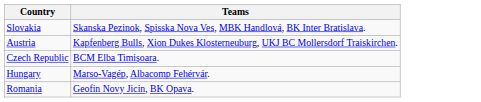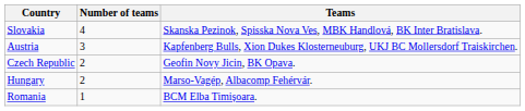 <table class="wikitable">
 <tr>
 <th>Country</th>
+<th>Number of teams</th>
 <th>Teams</th>
 </tr>
 <tr>
 <td> <a href='#'>Slovakia</a></td>
+<td>4</td>
 <td><a href='#'>Skanska Pezinok</a>, <a href='#'>Spisska Nova Ves</a>, <a href='#'>MBK Handlová</a>, <a href='#'>BK Inter Bratislava</a>.</td>
 </tr>
 <tr>
 <td> <a href='#'>Austria</a></td>
+<td>3</td>
 <td><a href='#'>Kapfenberg Bulls</a>, <a href='#'>Xion Dukes Klosterneuburg</a>, <a href='#'>UKJ BC Mollersdorf Traiskirchen</a>.</td>
 </tr>
 <tr>
 <td> <a href='#'>Czech Republic</a></td>
-<td><a href='#'>BCM Elba Timișoara</a>.</td>
+<td>2</td>
+<td><a href='#'>Geofin Novy Jicin</a>, <a href='#'>BK Opava</a>.</td>
 </tr>
 <tr>
 <td> <a href='#'>Hungary</a></td>
+<td>2</td>
 <td><a href='#'>Marso-Vagép</a>,  <a href='#'>Albacomp Fehérvár</a>.</td>
 </tr>
 <tr>
 <td> <a href='#'>Romania</a></td>
-<td><a href='#'>Geofin Novy Jicin</a>, <a href='#'>BK Opava</a>.</td>
+<td>1</td>
+<td><a href='#'>BCM Elba Timișoara</a>.</td>
 </tr>
 </table>
